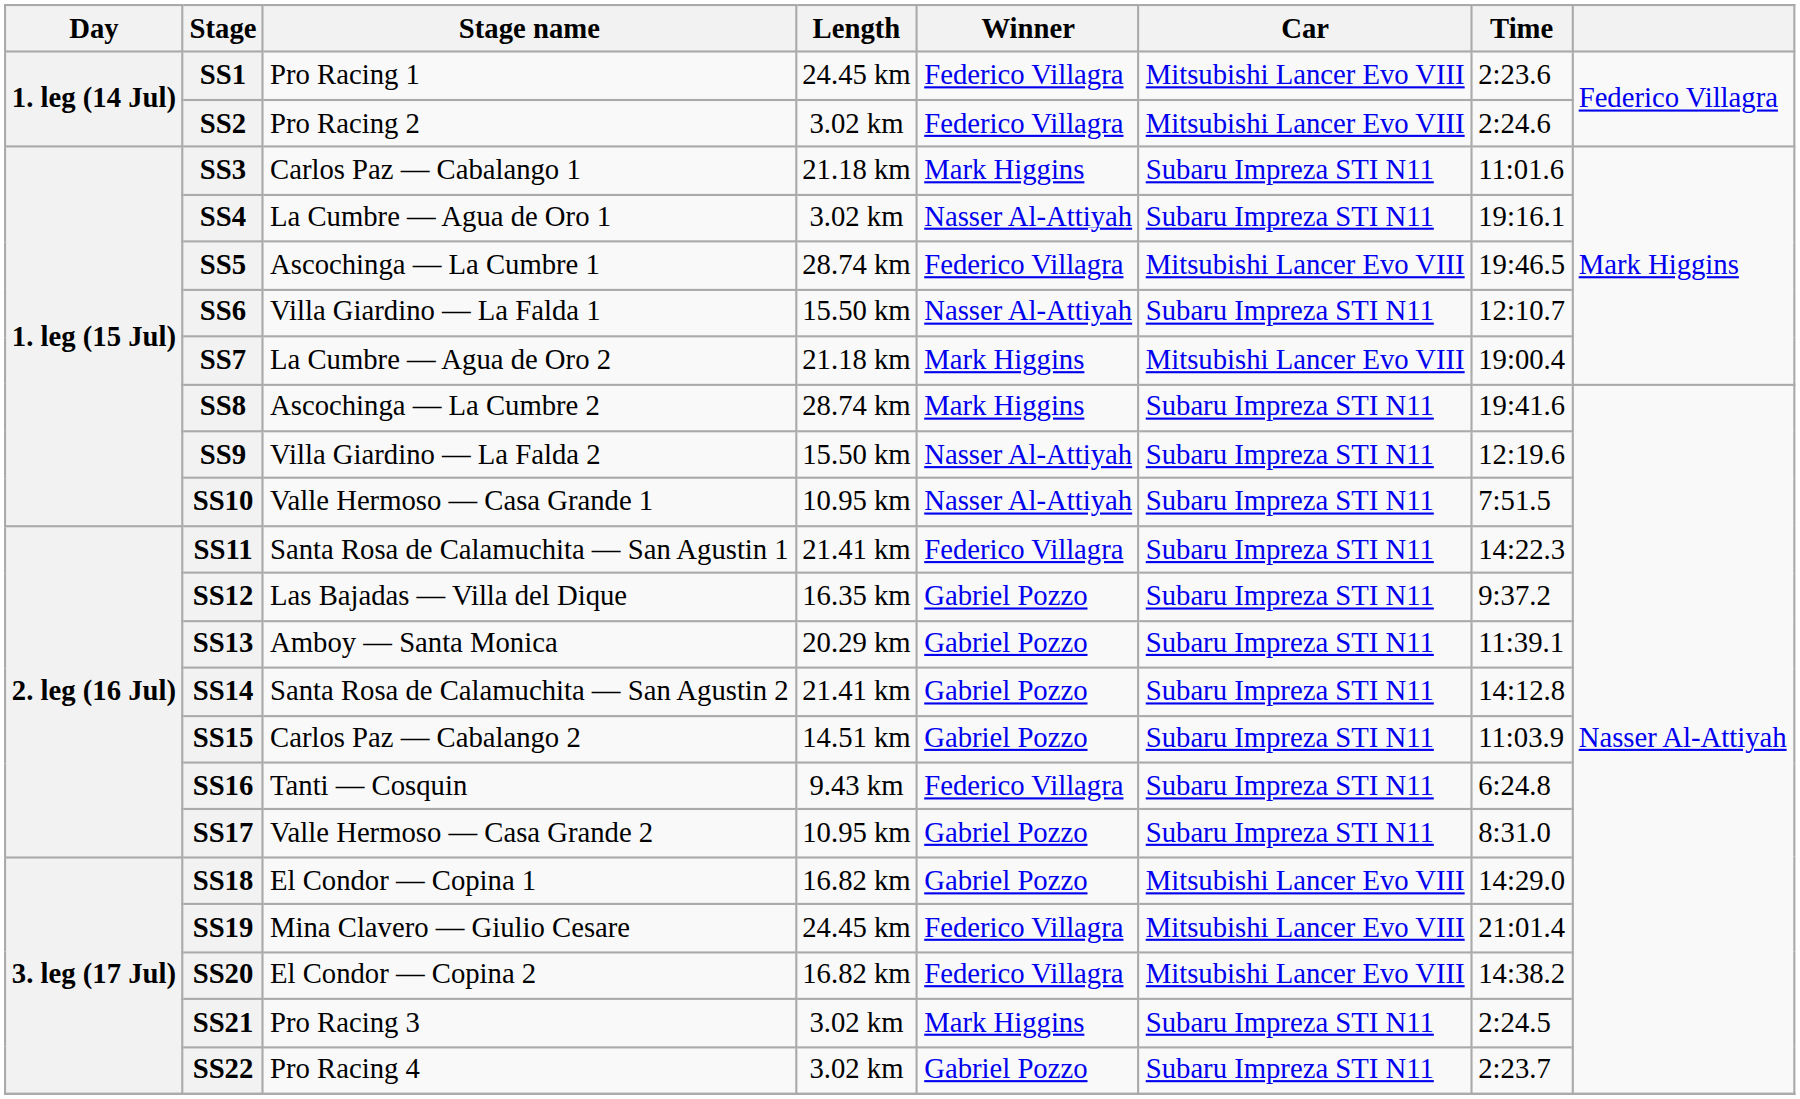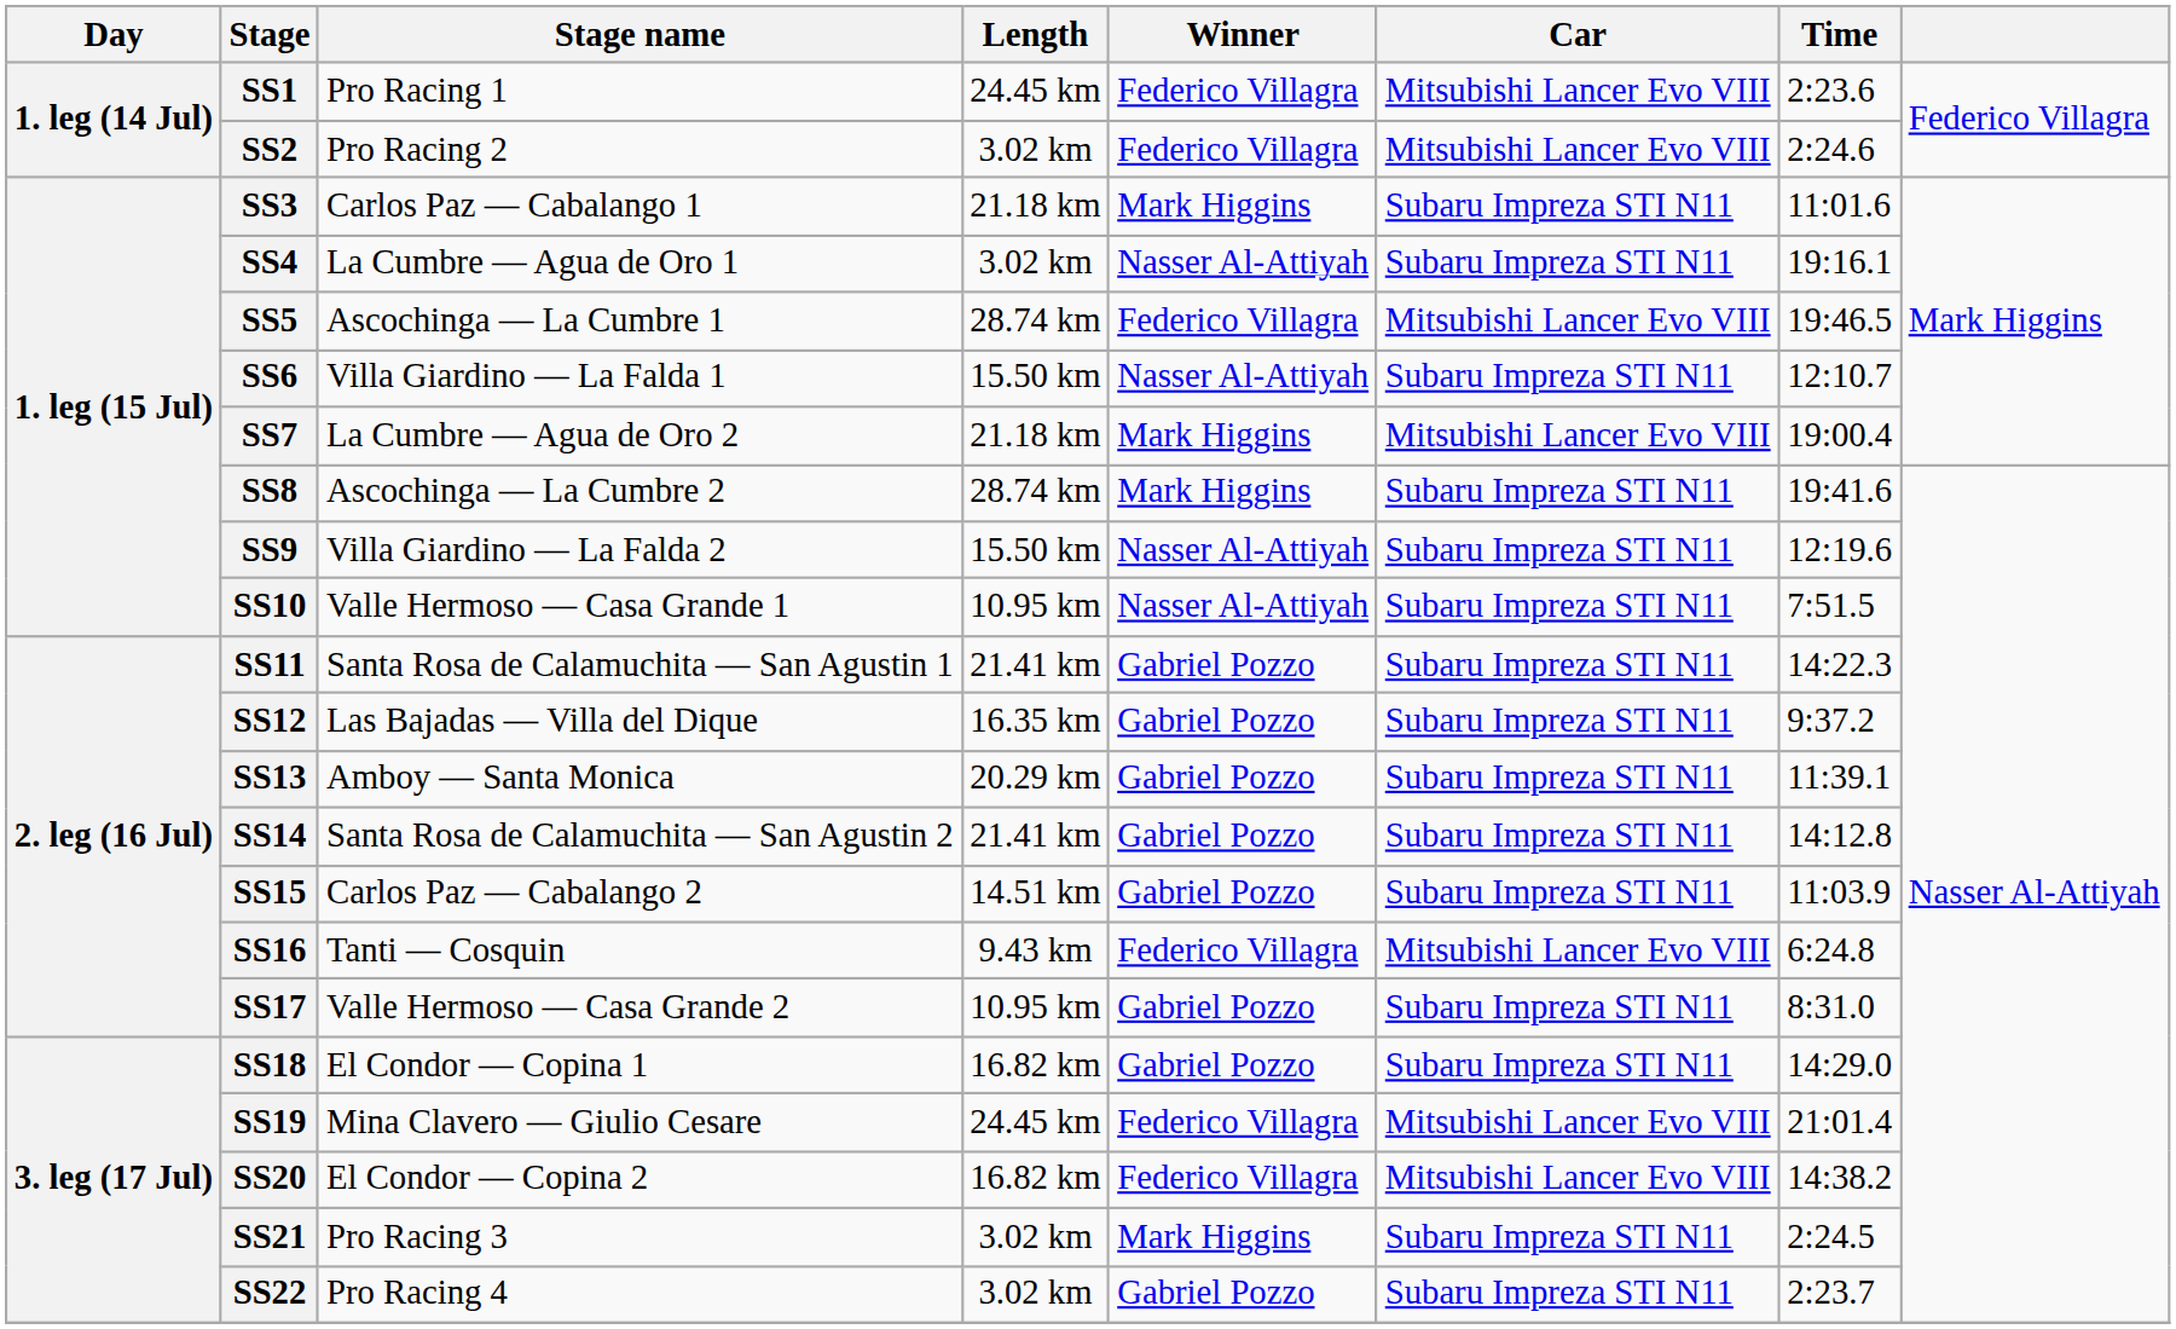 <table class="wikitable" style="font-size: 85%;">
 <tr>
 <th>Day</th>
 <th>Stage</th>
 <th>Stage name</th>
 <th>Length</th>
 <th>Winner</th>
 <th>Car</th>
 <th>Time</th>
 <th></th>
 </tr>
 <tr>
 <th rowspan="2">1. leg (14 Jul)</th>
 <th>SS1</th>
 <td>Pro Racing 1</td>
 <td align="center">24.45 km</td>
 <td> <a href='#'>Federico Villagra</a></td>
 <td><a href='#'>Mitsubishi Lancer Evo VIII</a></td>
 <td>2:23.6</td>
 <td rowspan="2"> <a href='#'>Federico Villagra</a></td>
 </tr>
 <tr>
 <th>SS2</th>
 <td>Pro Racing 2</td>
 <td align="center">3.02 km</td>
 <td> <a href='#'>Federico Villagra</a></td>
 <td><a href='#'>Mitsubishi Lancer Evo VIII</a></td>
 <td>2:24.6</td>
 </tr>
 <tr>
 <th rowspan="8">1. leg (15 Jul)</th>
 <th>SS3</th>
 <td>Carlos Paz — Cabalango 1</td>
 <td align="center">21.18 km</td>
 <td> <a href='#'>Mark Higgins</a></td>
 <td><a href='#'>Subaru Impreza STI N11</a></td>
 <td>11:01.6</td>
 <td rowspan="5"> <a href='#'>Mark Higgins</a></td>
 </tr>
 <tr>
 <th>SS4</th>
 <td>La Cumbre — Agua de Oro 1</td>
 <td align="center">3.02 km</td>
 <td> <a href='#'>Nasser Al-Attiyah</a></td>
 <td><a href='#'>Subaru Impreza STI N11</a></td>
 <td>19:16.1</td>
 </tr>
 <tr>
 <th>SS5</th>
 <td>Ascochinga — La Cumbre 1</td>
 <td align="center">28.74 km</td>
 <td> <a href='#'>Federico Villagra</a></td>
 <td><a href='#'>Mitsubishi Lancer Evo VIII</a></td>
 <td>19:46.5</td>
 </tr>
 <tr>
 <th>SS6</th>
 <td>Villa Giardino — La Falda 1</td>
 <td align="center">15.50 km</td>
 <td> <a href='#'>Nasser Al-Attiyah</a></td>
 <td><a href='#'>Subaru Impreza STI N11</a></td>
 <td>12:10.7</td>
 </tr>
 <tr>
 <th>SS7</th>
 <td>La Cumbre — Agua de Oro 2</td>
 <td align="center">21.18 km</td>
 <td> <a href='#'>Mark Higgins</a></td>
 <td><a href='#'>Mitsubishi Lancer Evo VIII</a></td>
 <td>19:00.4</td>
 </tr>
 <tr>
 <th>SS8</th>
 <td>Ascochinga — La Cumbre 2</td>
 <td align="center">28.74 km</td>
 <td> <a href='#'>Mark Higgins</a></td>
 <td><a href='#'>Subaru Impreza STI N11</a></td>
 <td>19:41.6</td>
 <td rowspan="15"> <a href='#'>Nasser Al-Attiyah</a></td>
 </tr>
 <tr>
 <th>SS9</th>
 <td>Villa Giardino — La Falda 2</td>
 <td align="center">15.50 km</td>
 <td> <a href='#'>Nasser Al-Attiyah</a></td>
 <td><a href='#'>Subaru Impreza STI N11</a></td>
 <td>12:19.6</td>
 </tr>
 <tr>
 <th>SS10</th>
 <td>Valle Hermoso — Casa Grande 1</td>
 <td align="center">10.95 km</td>
 <td> <a href='#'>Nasser Al-Attiyah</a></td>
 <td><a href='#'>Subaru Impreza STI N11</a></td>
 <td>7:51.5</td>
 </tr>
 <tr>
 <th rowspan="7">2. leg (16 Jul)</th>
 <th>SS11</th>
 <td>Santa Rosa de Calamuchita — San Agustin 1</td>
 <td align="center">21.41 km</td>
-<td> <a href='#'>Federico Villagra</a></td>
+<td> <a href='#'>Gabriel Pozzo</a></td>
 <td><a href='#'>Subaru Impreza STI N11</a></td>
 <td>14:22.3</td>
 </tr>
 <tr>
 <th>SS12</th>
 <td>Las Bajadas — Villa del Dique</td>
 <td align="center">16.35 km</td>
 <td> <a href='#'>Gabriel Pozzo</a></td>
 <td><a href='#'>Subaru Impreza STI N11</a></td>
 <td>9:37.2</td>
 </tr>
 <tr>
 <th>SS13</th>
 <td>Amboy — Santa Monica</td>
 <td align="center">20.29 km</td>
 <td> <a href='#'>Gabriel Pozzo</a></td>
 <td><a href='#'>Subaru Impreza STI N11</a></td>
 <td>11:39.1</td>
 </tr>
 <tr>
 <th>SS14</th>
 <td>Santa Rosa de Calamuchita — San Agustin 2</td>
 <td align="center">21.41 km</td>
 <td> <a href='#'>Gabriel Pozzo</a></td>
 <td><a href='#'>Subaru Impreza STI N11</a></td>
 <td>14:12.8</td>
 </tr>
 <tr>
 <th>SS15</th>
 <td>Carlos Paz — Cabalango 2</td>
 <td align="center">14.51 km</td>
 <td> <a href='#'>Gabriel Pozzo</a></td>
 <td><a href='#'>Subaru Impreza STI N11</a></td>
 <td>11:03.9</td>
 </tr>
 <tr>
 <th>SS16</th>
 <td>Tanti — Cosquin</td>
 <td align="center">9.43 km</td>
 <td> <a href='#'>Federico Villagra</a></td>
-<td><a href='#'>Subaru Impreza STI N11</a></td>
+<td><a href='#'>Mitsubishi Lancer Evo VIII</a></td>
 <td>6:24.8</td>
 </tr>
 <tr>
 <th>SS17</th>
 <td>Valle Hermoso — Casa Grande 2</td>
 <td align="center">10.95 km</td>
 <td> <a href='#'>Gabriel Pozzo</a></td>
 <td><a href='#'>Subaru Impreza STI N11</a></td>
 <td>8:31.0</td>
 </tr>
 <tr>
 <th rowspan="5">3. leg (17 Jul)</th>
 <th>SS18</th>
 <td>El Condor — Copina 1</td>
 <td align="center">16.82 km</td>
 <td> <a href='#'>Gabriel Pozzo</a></td>
-<td><a href='#'>Mitsubishi Lancer Evo VIII</a></td>
+<td><a href='#'>Subaru Impreza STI N11</a></td>
 <td>14:29.0</td>
 </tr>
 <tr>
 <th>SS19</th>
 <td>Mina Clavero — Giulio Cesare</td>
 <td align="center">24.45 km</td>
 <td> <a href='#'>Federico Villagra</a></td>
 <td><a href='#'>Mitsubishi Lancer Evo VIII</a></td>
 <td>21:01.4</td>
 </tr>
 <tr>
 <th>SS20</th>
 <td>El Condor — Copina 2</td>
 <td align="center">16.82 km</td>
 <td> <a href='#'>Federico Villagra</a></td>
 <td><a href='#'>Mitsubishi Lancer Evo VIII</a></td>
 <td>14:38.2</td>
 </tr>
 <tr>
 <th>SS21</th>
 <td>Pro Racing 3</td>
 <td align="center">3.02 km</td>
 <td> <a href='#'>Mark Higgins</a></td>
 <td><a href='#'>Subaru Impreza STI N11</a></td>
 <td>2:24.5</td>
 </tr>
 <tr>
 <th>SS22</th>
 <td>Pro Racing 4</td>
 <td align="center">3.02 km</td>
 <td> <a href='#'>Gabriel Pozzo</a></td>
 <td><a href='#'>Subaru Impreza STI N11</a></td>
 <td>2:23.7</td>
 </tr>
 <tr>
 </tr>
 </table>
